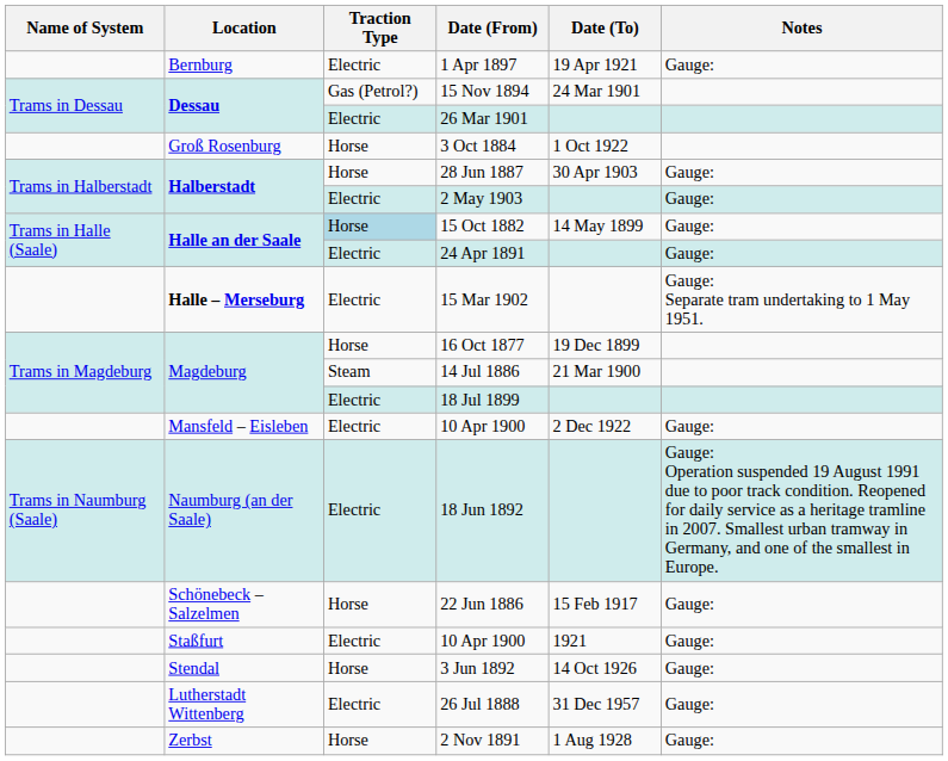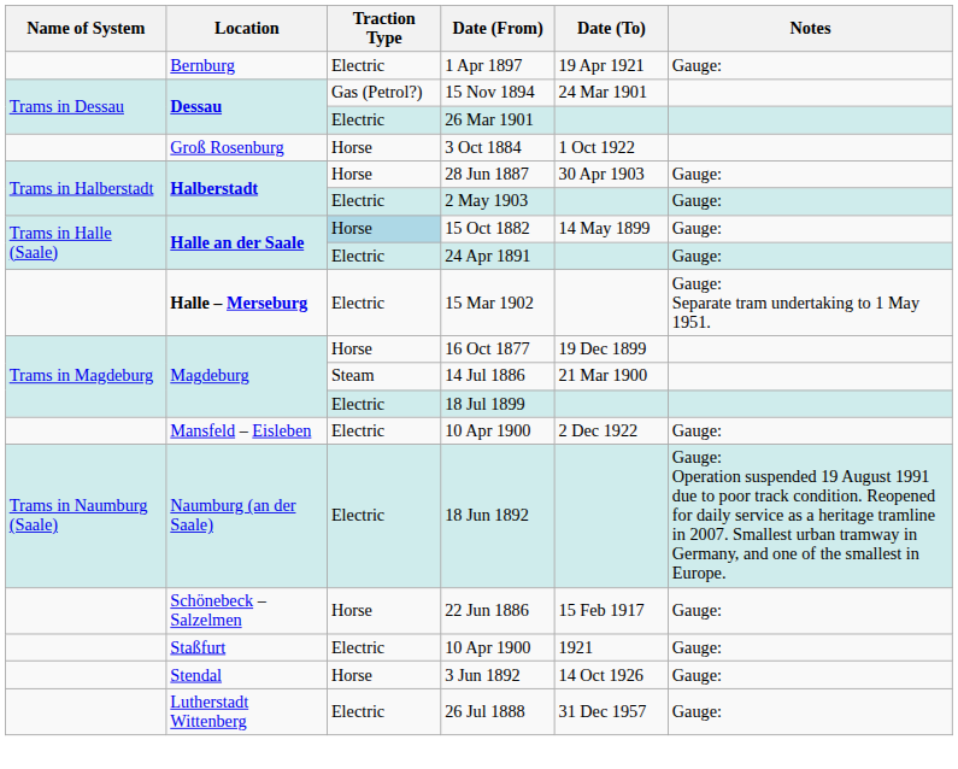 <table class="wikitable" width=100%>
 <tr>
 <th width=17%>Name of System</th>
 <th width=17%>Location</th>
 <th width=12%>Traction<br>Type</th>
 <th width=12%>Date (From)</th>
 <th width=12%>Date (To)</th>
 <th width=30%>Notes</th>
 </tr>
 <tr>
 <td> </td>
 <td><a href='#'>Bernburg</a></td>
 <td>Electric</td>
 <td>1 Apr 1897</td>
 <td>19 Apr 1921</td>
 <td>Gauge: </td>
 </tr>
 <tr>
 <td style="background:#CFECEC" rowspan="2"><a href='#'>Trams in Dessau</a></td>
 <td style="background:#CFECEC" rowspan="2"><strong><a href='#'>Dessau</a></strong></td>
 <td>Gas (Petrol?)</td>
 <td>15 Nov 1894</td>
 <td>24 Mar 1901</td>
 <td> </td>
 </tr>
 <tr style="background:#CFECEC">
 <td>Electric</td>
 <td>26 Mar 1901</td>
 <td> </td>
 <td> </td>
 </tr>
 <tr>
 <td> </td>
 <td><a href='#'>Groß Rosenburg</a></td>
 <td>Horse</td>
 <td>3 Oct 1884</td>
 <td>1 Oct 1922</td>
 <td> </td>
 </tr>
 <tr>
 <td style="background:#CFECEC" rowspan="2"><a href='#'>Trams in Halberstadt</a></td>
 <td style="background:#CFECEC" rowspan="2"><strong><a href='#'>Halberstadt</a></strong></td>
 <td>Horse</td>
 <td>28 Jun 1887</td>
 <td>30 Apr 1903</td>
 <td>Gauge: </td>
 </tr>
 <tr style="background:#CFECEC">
 <td>Electric</td>
 <td>2 May 1903</td>
 <td> </td>
 <td>Gauge: </td>
 </tr>
 <tr>
 <td style="background:#CFECEC" rowspan="2"><a href='#'>Trams in Halle (Saale)</a></td>
 <td style="background:#CFECEC" rowspan="2"><strong><a href='#'>Halle an der Saale</a></strong></td>
 <td style="background: lightblue;">Horse</td>
 <td>15 Oct 1882</td>
 <td>14 May 1899</td>
 <td>Gauge: </td>
 </tr>
 <tr style="background:#CFECEC">
 <td>Electric</td>
 <td>24 Apr 1891</td>
 <td> </td>
 <td>Gauge: </td>
 </tr>
 <tr>
 <td> </td>
 <td><strong>Halle – <a href='#'>Merseburg</a><em></td>
 <td>Electric</td>
 <td>15 Mar 1902</td>
 <td> </td>
 <td>Gauge: <br>Separate tram undertaking to 1 May 1951.</td>
 </tr>
 <tr>
 <td style="background:#CFECEC" rowspan="3"><a href='#'>Trams in Magdeburg</a></td>
 <td style="background:#CFECEC" rowspan="3"></strong><a href='#'>Magdeburg</a><strong></td>
 <td>Horse</td>
 <td>16 Oct 1877</td>
 <td>19 Dec 1899</td>
 <td> </td>
 </tr>
 <tr>
 <td>Steam</td>
 <td>14 Jul 1886</td>
 <td>21 Mar 1900</td>
 <td> </td>
 </tr>
 <tr style="background:#CFECEC">
 <td>Electric</td>
 <td>18 Jul 1899</td>
 <td> </td>
 <td> </td>
 </tr>
 <tr>
 <td> </td>
 <td><a href='#'>Mansfeld</a> – <a href='#'>Eisleben</a></td>
 <td>Electric</td>
 <td>10 Apr 1900</td>
 <td>2 Dec 1922</td>
 <td>Gauge: </td>
 </tr>
 <tr style="background:#CFECEC">
 <td><a href='#'>Trams in Naumburg (Saale)</a></td>
 <td></strong><a href='#'>Naumburg (an der Saale)</a><strong></td>
 <td>Electric</td>
 <td>18 Jun 1892</td>
 <td> </td>
 <td>Gauge: <br>Operation suspended 19 August 1991 due to poor track condition. Reopened for daily service as a heritage tramline in 2007. Smallest urban tramway in Germany, and one of the smallest in Europe.</td>
 </tr>
 <tr>
 <td> </td>
 <td><a href='#'>Schönebeck</a> – <a href='#'>Salzelmen</a></td>
 <td>Horse</td>
 <td>22 Jun 1886</td>
 <td>15 Feb 1917</td>
 <td>Gauge: </td>
 </tr>
 <tr>
 <td> </td>
 <td><a href='#'>Staßfurt</a></td>
 <td>Electric</td>
 <td>10 Apr 1900</td>
 <td>1921</td>
 <td>Gauge: </td>
 </tr>
 <tr>
 <td> </td>
 <td><a href='#'>Stendal</a></td>
 <td>Horse</td>
 <td>3 Jun 1892</td>
 <td>14 Oct 1926</td>
 <td>Gauge: </td>
 </tr>
 <tr>
 <td> </td>
 <td><a href='#'>Lutherstadt Wittenberg</a></td>
 <td>Electric</td>
 <td>26 Jul 1888</td>
 <td>31 Dec 1957</td>
 <td>Gauge: </td>
 </tr>
-<tr>
-<td> </td>
-<td><a href='#'>Zerbst</a></td>
-<td>Horse</td>
-<td>2 Nov 1891</td>
-<td>1 Aug 1928</td>
-<td>Gauge: </td>
-</tr>
 </table>
